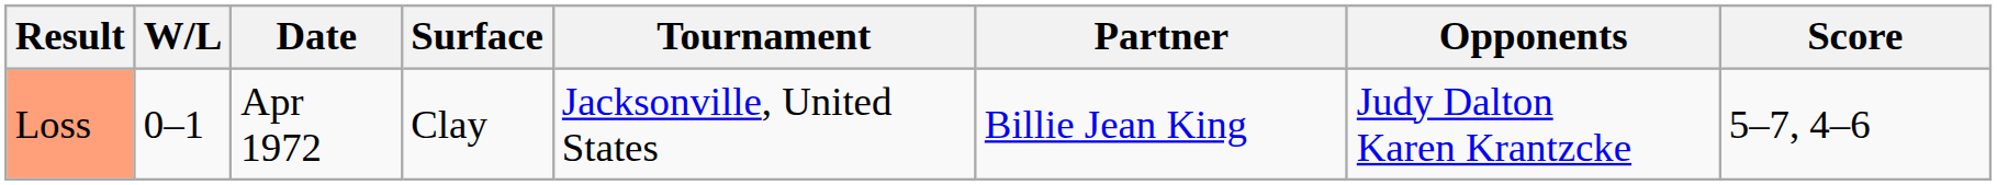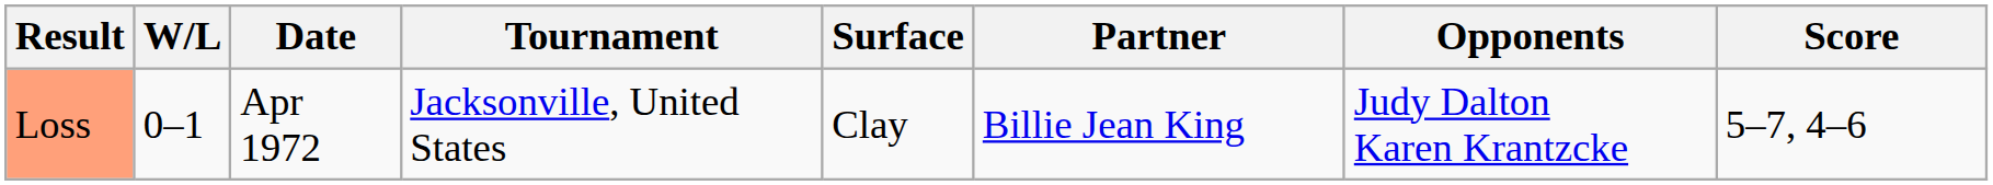 <table class="sortable wikitable">
 <tr>
 <th style="width:40px">Result</th>
 <th style="width:30px" class="unsortable">W/L</th>
 <th style="width:60px">Date</th>
+<th style="width:160px">Tournament</th>
 <th style="width:50px">Surface</th>
-<th style="width:160px">Tournament</th>
 <th style="width:140px">Partner</th>
 <th style="width:140px">Opponents</th>
 <th style="width:100px" class="unsortable">Score</th>
 </tr>
 <tr>
 <td style="background:#ffa07a;">Loss</td>
 <td>0–1</td>
 <td>Apr 1972</td>
+<td><a href='#'>Jacksonville</a>, United States</td>
 <td>Clay</td>
-<td><a href='#'>Jacksonville</a>, United States</td>
 <td> <a href='#'>Billie Jean King</a></td>
 <td> <a href='#'>Judy Dalton</a> <br>  <a href='#'>Karen Krantzcke</a></td>
 <td>5–7, 4–6</td>
 </tr>
 </table>
